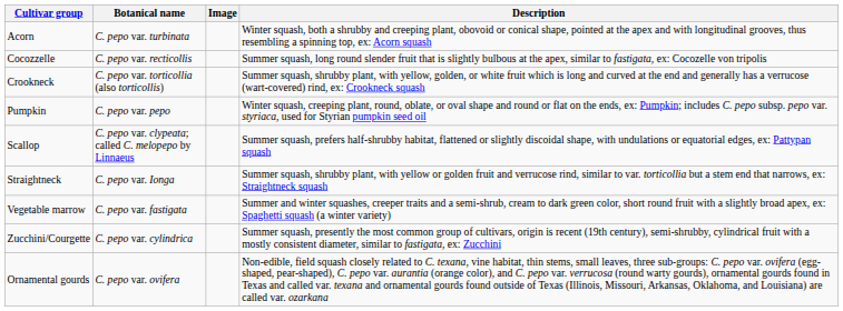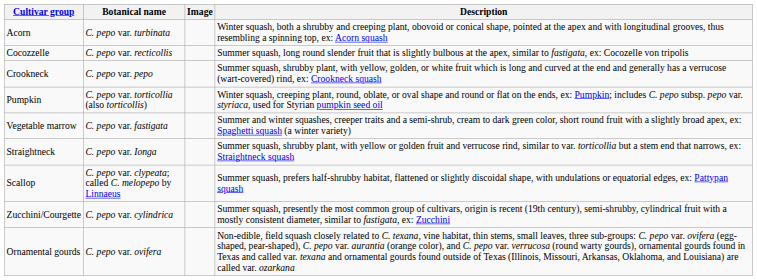 <table class="wikitable sortable">
 <tr>
 <th><a href='#'>Cultivar group</a></th>
 <th>Botanical name</th>
 <th>Image</th>
 <th>Description</th>
 </tr>
 <tr>
 <td>Acorn</td>
 <td><em>C. pepo</em> var. <em>turbinata</em></td>
 <td></td>
 <td>Winter squash, both a shrubby and creeping plant, obovoid or conical shape, pointed at the apex and with longitudinal grooves, thus resembling a spinning top, ex: <a href='#'>Acorn squash</a></td>
 </tr>
 <tr>
 <td>Cocozzelle</td>
 <td><em>C. pepo</em> var. <em>recticollis</em></td>
 <td></td>
 <td>Summer squash, long round slender fruit that is slightly bulbous at the apex, similar to <em>fastigata</em>, ex: Cocozelle von tripolis</td>
 </tr>
 <tr>
 <td>Crookneck</td>
-<td><em>C. pepo</em> var. <em>torticollia</em> (also <em>torticollis</em>)</td>
+<td><em>C. pepo</em> var. <em>pepo</em></td>
 <td></td>
 <td>Summer squash, shrubby plant, with yellow, golden, or white fruit which is long and curved at the end and generally has a verrucose (wart-covered) rind, ex: <a href='#'>Crookneck squash</a></td>
 </tr>
 <tr>
 <td>Pumpkin</td>
-<td><em>C. pepo</em> var. <em>pepo</em></td>
+<td><em>C. pepo</em> var. <em>torticollia</em> (also <em>torticollis</em>)</td>
 <td></td>
 <td>Winter squash, creeping plant, round, oblate, or oval shape and round or flat on the ends, ex: <a href='#'>Pumpkin</a>; includes <em>C. pepo</em> subsp. <em>pepo</em> var. <em>styriaca</em>, used for Styrian <a href='#'>pumpkin seed oil</a></td>
 </tr>
 <tr>
-<td>Scallop</td>
-<td><em>C. pepo</em> var. <em>clypeata</em>; called <em>C. melopepo</em> by <a href='#'>Linnaeus</a></td>
+<td>Vegetable marrow</td>
+<td><em>C. pepo</em> var. <em>fastigata</em></td>
 <td></td>
-<td>Summer squash, prefers half-shrubby habitat, flattened or slightly discoidal shape, with undulations or equatorial edges, ex: <a href='#'>Pattypan squash</a></td>
+<td>Summer and winter squashes, creeper traits and a semi-shrub, cream to dark green color, short round fruit with a slightly broad apex, ex: <a href='#'>Spaghetti squash</a> (a winter variety)</td>
 </tr>
 <tr>
 <td>Straightneck</td>
 <td><em>C. pepo</em> var. <em>Ionga</em></td>
 <td></td>
 <td>Summer squash, shrubby plant, with yellow or golden fruit and verrucose rind, similar to var. <em>torticollia</em> but a stem end that narrows, ex: <a href='#'>Straightneck squash</a></td>
 </tr>
 <tr>
-<td>Vegetable marrow</td>
-<td><em>C. pepo</em> var. <em>fastigata</em></td>
+<td>Scallop</td>
+<td><em>C. pepo</em> var. <em>clypeata</em>; called <em>C. melopepo</em> by <a href='#'>Linnaeus</a></td>
 <td></td>
-<td>Summer and winter squashes, creeper traits and a semi-shrub, cream to dark green color, short round fruit with a slightly broad apex, ex: <a href='#'>Spaghetti squash</a> (a winter variety)</td>
+<td>Summer squash, prefers half-shrubby habitat, flattened or slightly discoidal shape, with undulations or equatorial edges, ex: <a href='#'>Pattypan squash</a></td>
 </tr>
 <tr>
 <td>Zucchini/Courgette</td>
 <td><em>C. pepo</em> var. <em>cylindrica</em></td>
 <td></td>
 <td>Summer squash, presently the most common group of cultivars, origin is recent (19th century), semi-shrubby, cylindrical fruit with a mostly consistent diameter, similar to <em>fastigata</em>, ex: <a href='#'>Zucchini</a></td>
 </tr>
 <tr>
 <td>Ornamental gourds</td>
 <td><em>C. pepo</em> var. <em>ovifera</em></td>
 <td></td>
 <td>Non-edible, field squash closely related to <em>C. texana</em>, vine habitat, thin stems, small leaves, three sub-groups: <em>C. pepo</em> var. <em>ovifera</em> (egg-shaped, pear-shaped), <em>C. pepo</em> var. <em>aurantia</em> (orange color), and <em>C. pepo</em> var. <em>verrucosa</em> (round warty gourds), ornamental gourds found in Texas and called var. <em>texana</em> and ornamental gourds found outside of Texas (Illinois, Missouri, Arkansas, Oklahoma, and Louisiana) are called var. <em>ozarkana</em></td>
 </tr>
 </table>
